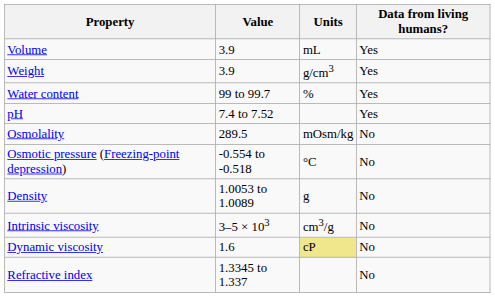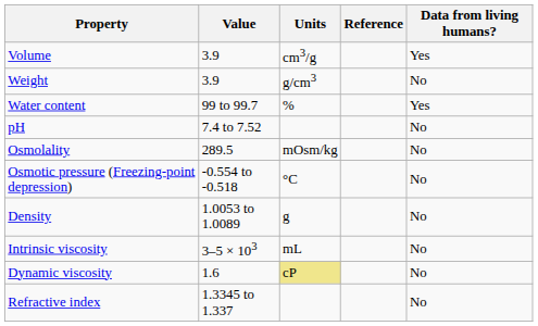 <table class="wikitable">
 <tr>
 <th>Property</th>
 <th>Value</th>
 <th>Units</th>
+<th>Reference</th>
 <th>Data from living humans?</th>
 </tr>
 <tr>
 <td><a href='#'>Volume</a></td>
 <td>3.9</td>
-<td>mL</td>
+<td>cm<sup>3</sup>/g</td>
+<td></td>
 <td>Yes</td>
 </tr>
 <tr>
 <td><a href='#'>Weight</a></td>
 <td>3.9</td>
 <td>g/cm<sup>3</sup></td>
-<td>Yes</td>
+<td></td>
+<td>No</td>
 </tr>
 <tr>
 <td><a href='#'>Water content</a></td>
 <td>99 to 99.7</td>
 <td>%</td>
+<td></td>
 <td>Yes</td>
 </tr>
 <tr>
 <td><a href='#'>pH</a></td>
 <td>7.4 to 7.52</td>
 <td></td>
-<td>Yes</td>
+<td></td>
+<td>No</td>
 </tr>
 <tr>
 <td><a href='#'>Osmolality</a></td>
 <td>289.5</td>
 <td>mOsm/kg</td>
+<td></td>
 <td>No</td>
 </tr>
 <tr>
 <td><a href='#'>Osmotic pressure</a> (<a href='#'>Freezing-point depression</a>)</td>
 <td>-0.554 to -0.518</td>
 <td>°C</td>
+<td></td>
 <td>No</td>
 </tr>
 <tr>
 <td><a href='#'>Density</a></td>
 <td>1.0053 to 1.0089</td>
 <td>g</td>
+<td></td>
 <td>No</td>
 </tr>
 <tr>
 <td><a href='#'>Intrinsic viscosity</a></td>
 <td>3–5 × 10<sup>3</sup></td>
-<td>cm<sup>3</sup>/g</td>
+<td>mL</td>
+<td></td>
 <td>No</td>
 </tr>
 <tr>
 <td><a href='#'>Dynamic viscosity</a></td>
 <td>1.6</td>
 <td style="background: khaki;">cP</td>
+<td></td>
 <td>No</td>
 </tr>
 <tr>
 <td><a href='#'>Refractive index</a></td>
 <td>1.3345 to 1.337</td>
 <td></td>
+<td></td>
 <td>No</td>
 </tr>
 </table>
